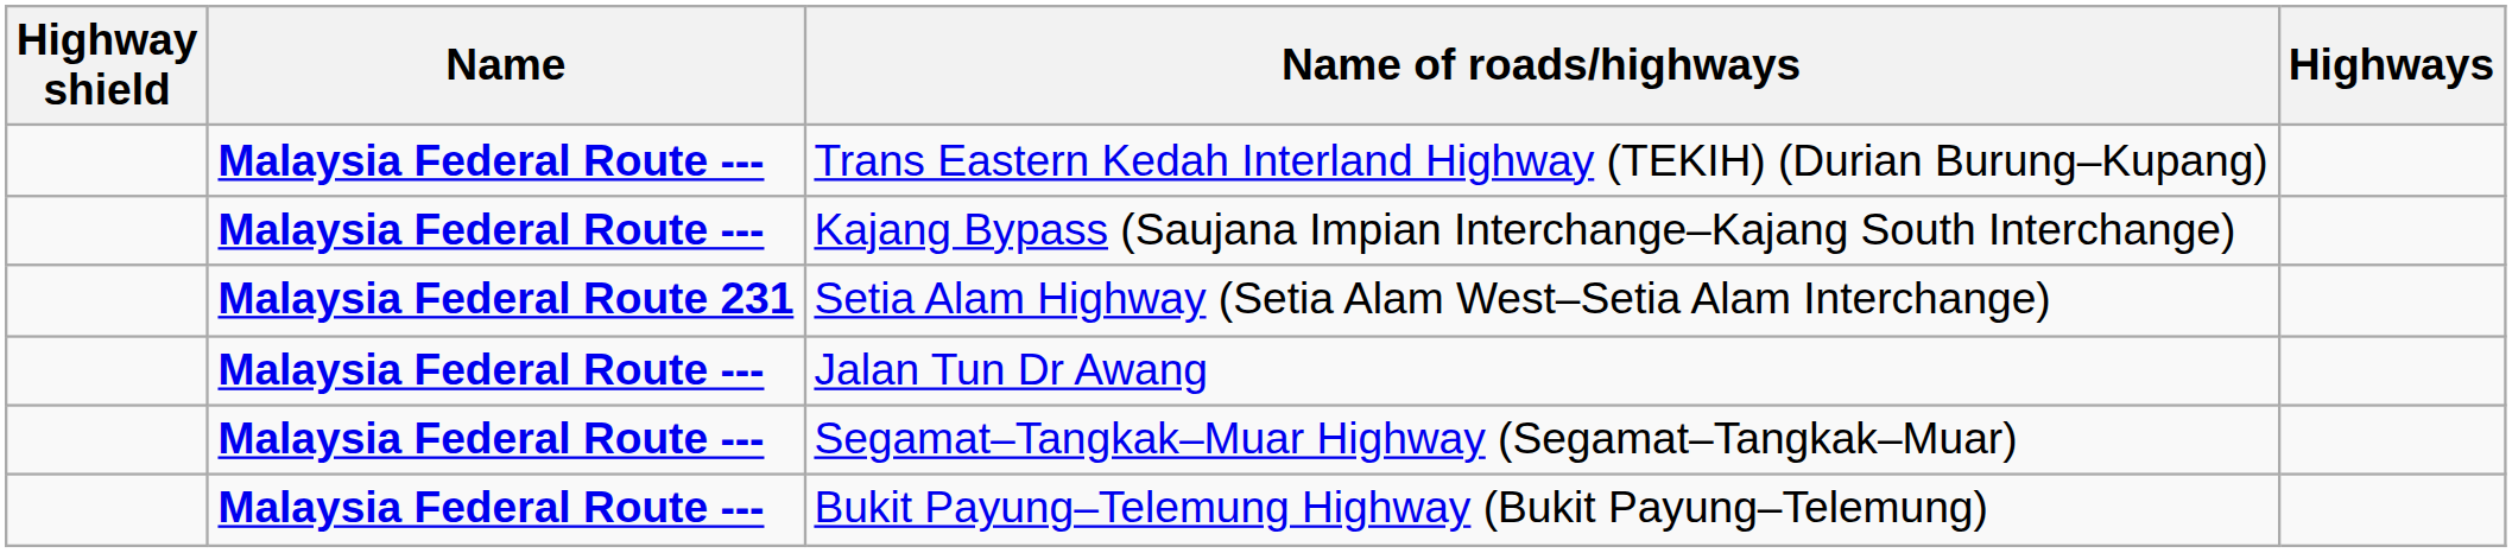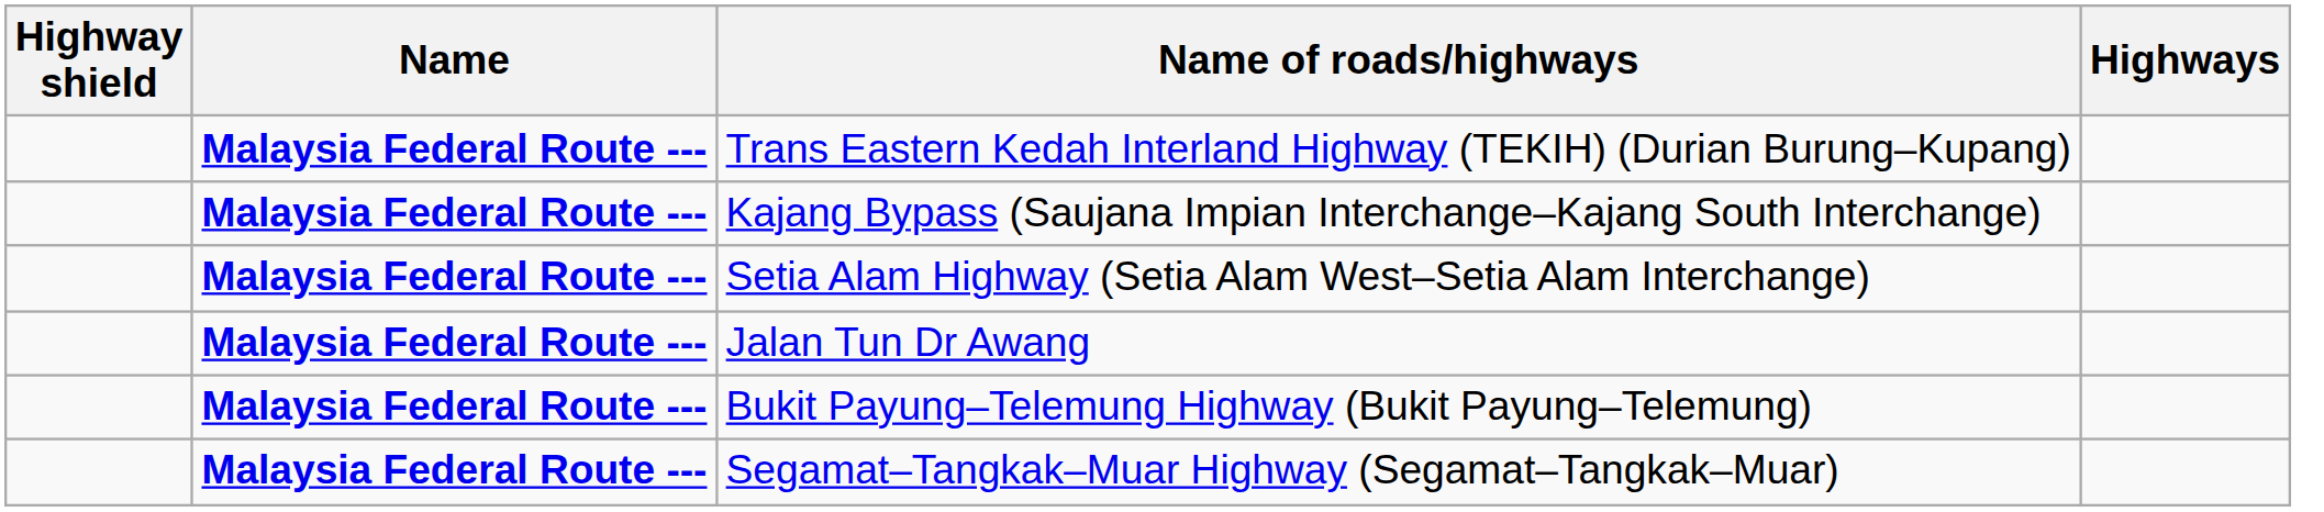 <table class="wikitable">
 <tr>
 <th>Highway <br>shield</th>
 <th>Name</th>
 <th>Name of roads/highways</th>
 <th>Highways</th>
 </tr>
 <tr>
 <td></td>
 <td><strong><a href='#'>Malaysia Federal Route ---</a></strong></td>
 <td><a href='#'>Trans Eastern Kedah Interland Highway</a> (TEKIH) (Durian Burung–Kupang)</td>
 <td></td>
 </tr>
 <tr>
 <td></td>
 <td><strong><a href='#'>Malaysia Federal Route ---</a></strong></td>
 <td><a href='#'>Kajang Bypass</a> (Saujana Impian Interchange–Kajang South Interchange)</td>
 <td></td>
 </tr>
 <tr>
 <td></td>
-<td><strong><a href='#'>Malaysia Federal Route 231</a></strong></td>
+<td><strong><a href='#'>Malaysia Federal Route ---</a></strong></td>
 <td><a href='#'>Setia Alam Highway</a> (Setia Alam West–Setia Alam Interchange)</td>
 <td></td>
 </tr>
 <tr>
 <td></td>
 <td><strong><a href='#'>Malaysia Federal Route ---</a></strong></td>
 <td><a href='#'>Jalan Tun Dr Awang</a></td>
 <td></td>
 </tr>
 <tr>
 <td></td>
 <td><strong><a href='#'>Malaysia Federal Route ---</a></strong></td>
-<td><a href='#'>Segamat–Tangkak–Muar Highway</a> (Segamat–Tangkak–Muar)</td>
+<td><a href='#'>Bukit Payung–Telemung Highway</a> (Bukit Payung–Telemung)</td>
 <td></td>
 </tr>
 <tr>
 <td></td>
 <td><strong><a href='#'>Malaysia Federal Route ---</a></strong></td>
-<td><a href='#'>Bukit Payung–Telemung Highway</a> (Bukit Payung–Telemung)</td>
+<td><a href='#'>Segamat–Tangkak–Muar Highway</a> (Segamat–Tangkak–Muar)</td>
 <td></td>
 </tr>
 </table>
